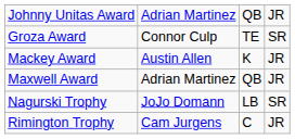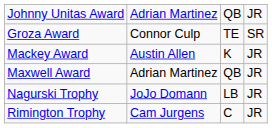 <table class="wikitable">
 <tr>
 <td><a href='#'>Johnny Unitas Award</a></td>
 <td><a href='#'>Adrian Martinez</a></td>
 <td>QB</td>
 <td>JR</td>
 </tr>
 <tr>
 <td><a href='#'>Groza Award</a></td>
 <td>Connor Culp</td>
 <td>TE</td>
 <td>SR</td>
 </tr>
 <tr>
 <td><a href='#'>Mackey Award</a></td>
 <td><a href='#'>Austin Allen</a></td>
 <td>K</td>
 <td>JR</td>
 </tr>
 <tr>
 <td><a href='#'>Maxwell Award</a></td>
 <td>Adrian Martinez</td>
 <td>QB</td>
 <td>JR</td>
 </tr>
 <tr>
 <td><a href='#'>Nagurski Trophy</a></td>
 <td><a href='#'>JoJo Domann</a></td>
 <td>LB</td>
-<td>SR</td>
+<td>JR</td>
 </tr>
 <tr>
 <td><a href='#'>Rimington Trophy</a></td>
 <td><a href='#'>Cam Jurgens</a></td>
 <td>C</td>
 <td>JR</td>
 </tr>
 </table>
